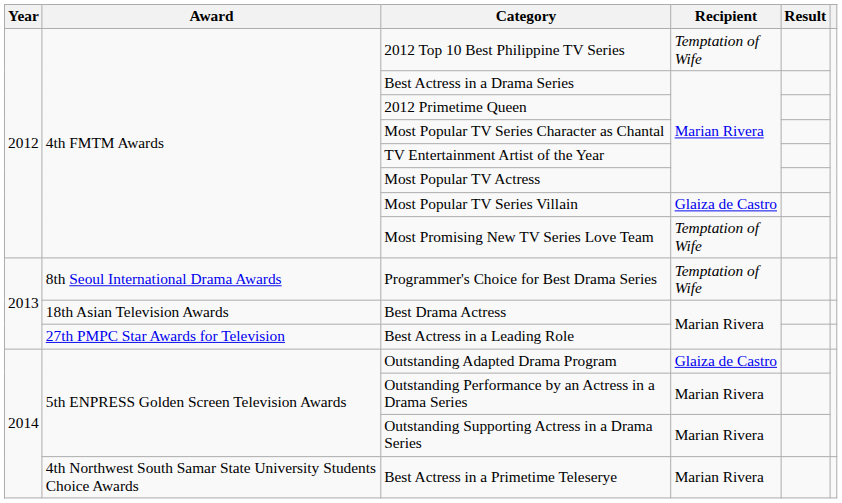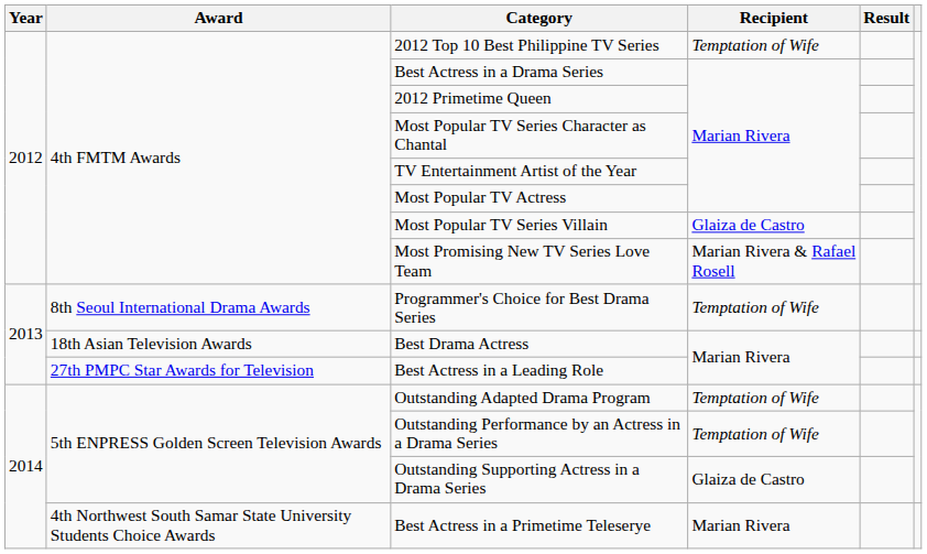 <table class="wikitable">
 <tr>
 <th>Year</th>
 <th>Award</th>
 <th>Category</th>
 <th>Recipient</th>
 <th>Result</th>
 <th></th>
 </tr>
 <tr>
 <td rowspan=8>2012</td>
 <td rowspan=8>4th FMTM Awards</td>
 <td>2012 Top 10 Best Philippine TV Series</td>
 <td><em>Temptation of Wife</em></td>
 <td></td>
 <td rowspan=8></td>
 </tr>
 <tr>
 <td>Best Actress in a Drama Series</td>
 <td rowspan=5><a href='#'>Marian Rivera</a></td>
 <td></td>
 </tr>
 <tr>
 <td>2012 Primetime Queen</td>
 <td></td>
 </tr>
 <tr>
 <td>Most Popular TV Series Character as Chantal</td>
 <td></td>
 </tr>
 <tr>
 <td>TV Entertainment Artist of the Year</td>
 <td></td>
 </tr>
 <tr>
 <td>Most Popular TV Actress</td>
 <td></td>
 </tr>
 <tr>
 <td>Most Popular TV Series Villain</td>
 <td><a href='#'>Glaiza de Castro</a></td>
 <td></td>
 </tr>
 <tr>
 <td>Most Promising New TV Series Love Team</td>
-<td><em>Temptation of Wife</em></td>
+<td>Marian Rivera & <a href='#'>Rafael Rosell</a></td>
 <td></td>
 </tr>
 <tr>
 <td rowspan=3>2013</td>
 <td>8th <a href='#'>Seoul International Drama Awards</a></td>
 <td>Programmer's Choice for Best Drama Series</td>
 <td><em>Temptation of Wife</em></td>
 <td></td>
 <td></td>
 </tr>
 <tr>
 <td>18th Asian Television Awards</td>
 <td>Best Drama Actress</td>
 <td rowspan=2>Marian Rivera</td>
 <td></td>
 <td></td>
 </tr>
 <tr>
 <td><a href='#'>27th PMPC Star Awards for Television</a></td>
 <td>Best Actress in a Leading Role</td>
 <td></td>
 <td></td>
 </tr>
 <tr>
 <td rowspan=4>2014</td>
 <td rowspan=3>5th ENPRESS Golden Screen Television Awards</td>
 <td>Outstanding Adapted Drama Program</td>
-<td><a href='#'>Glaiza de Castro</a></td>
+<td><em>Temptation of Wife</em></td>
 <td></td>
 <td rowspan=3></td>
 </tr>
 <tr>
 <td>Outstanding Performance by an Actress in a Drama Series</td>
-<td>Marian Rivera</td>
+<td><em>Temptation of Wife</em></td>
 <td></td>
 </tr>
 <tr>
 <td>Outstanding Supporting Actress in a Drama Series</td>
-<td>Marian Rivera</td>
+<td>Glaiza de Castro</td>
 <td></td>
 </tr>
 <tr>
 <td>4th Northwest South Samar State University Students Choice Awards</td>
 <td>Best Actress in a Primetime Teleserye</td>
 <td>Marian Rivera</td>
 <td></td>
 <td></td>
 </tr>
 </table>
